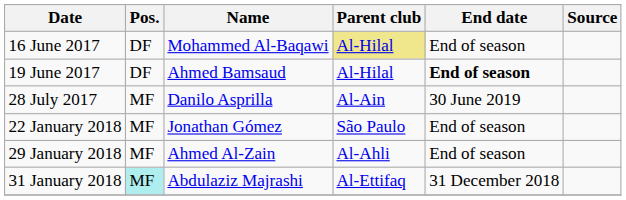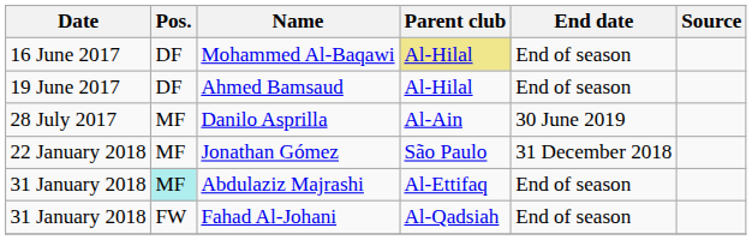 <table class="wikitable" style="text-align:left">
 <tr>
 <th>Date</th>
 <th>Pos.</th>
 <th>Name</th>
 <th>Parent club</th>
 <th>End date</th>
 <th>Source</th>
 </tr>
 <tr>
 <td>16 June 2017</td>
 <td>DF</td>
 <td> <a href='#'>Mohammed Al-Baqawi</a></td>
 <td style="background: khaki;"> <a href='#'>Al-Hilal</a></td>
 <td>End of season</td>
 <td></td>
 </tr>
 <tr>
 <td>19 June 2017</td>
 <td>DF</td>
 <td> <a href='#'>Ahmed Bamsaud</a></td>
 <td> <a href='#'>Al-Hilal</a></td>
-<td><strong>End of season</strong></td>
+<td>End of season</td>
 <td></td>
 </tr>
 <tr>
 <td>28 July 2017</td>
 <td>MF</td>
 <td> <a href='#'>Danilo Asprilla</a></td>
 <td> <a href='#'>Al-Ain</a></td>
 <td>30 June 2019</td>
 <td></td>
 </tr>
 <tr>
 <td>22 January 2018</td>
 <td>MF</td>
 <td> <a href='#'>Jonathan Gómez</a></td>
 <td> <a href='#'>São Paulo</a></td>
-<td>End of season</td>
-<td></td>
-</tr>
-<tr>
-<td>29 January 2018</td>
-<td>MF</td>
-<td> <a href='#'>Ahmed Al-Zain</a></td>
-<td> <a href='#'>Al-Ahli</a></td>
-<td>End of season</td>
+<td>31 December 2018</td>
 <td></td>
 </tr>
 <tr>
 <td>31 January 2018</td>
 <td style="background: paleturquoise;">MF</td>
 <td> <a href='#'>Abdulaziz Majrashi</a></td>
 <td> <a href='#'>Al-Ettifaq</a></td>
-<td>31 December 2018</td>
+<td>End of season</td>
+<td></td>
+</tr>
+<tr>
+<td>31 January 2018</td>
+<td>FW</td>
+<td> <a href='#'>Fahad Al-Johani</a></td>
+<td> <a href='#'>Al-Qadsiah</a></td>
+<td>End of season</td>
 <td></td>
 </tr>
 <tr>
 </tr>
 </table>
